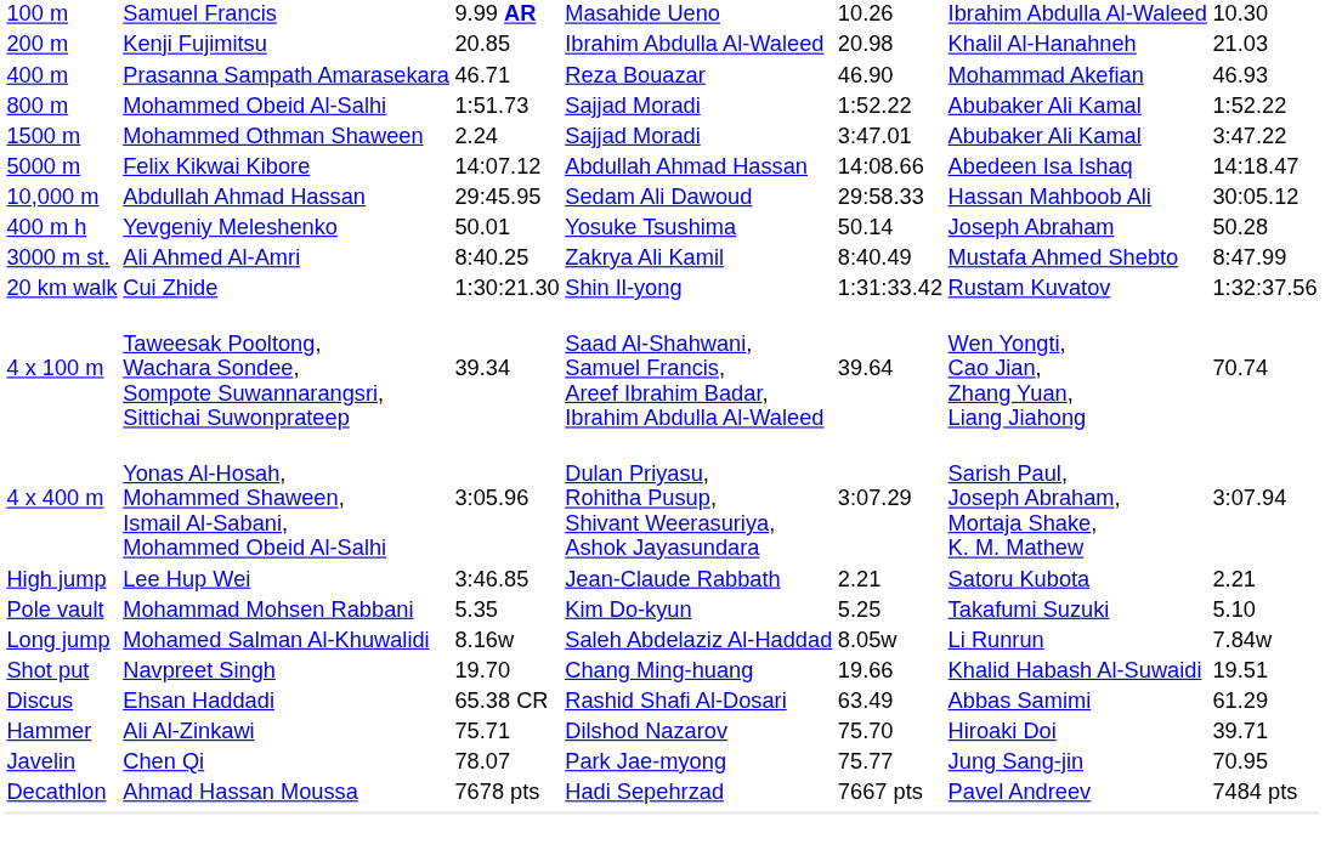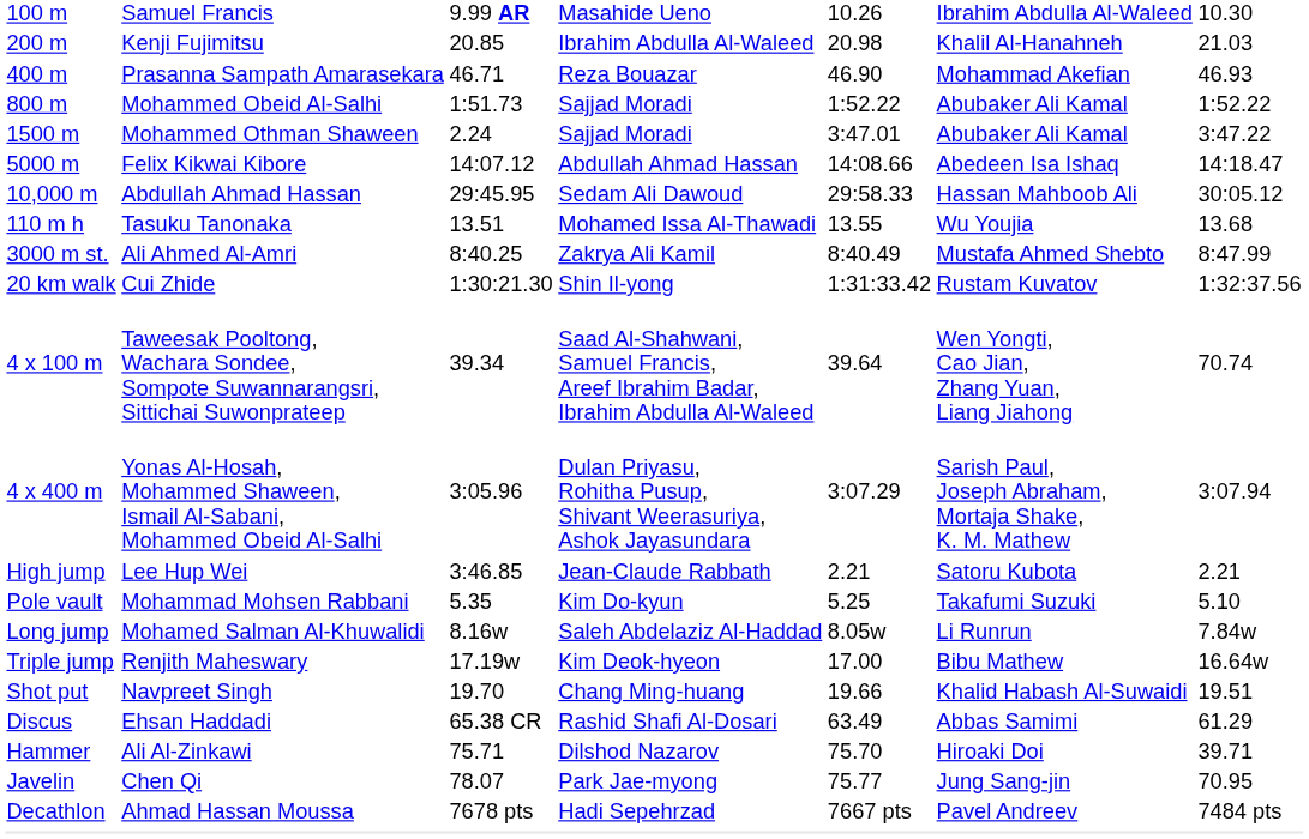 <table>
 <tr>
 <td><a href='#'>100 m</a><br></td>
 <td><a href='#'>Samuel Francis</a> <br> </td>
 <td>9.99 <strong><a href='#'>AR</a></strong></td>
 <td><a href='#'>Masahide Ueno</a> <br> </td>
 <td>10.26</td>
 <td><a href='#'>Ibrahim Abdulla Al-Waleed</a> <br> </td>
 <td>10.30</td>
 </tr>
 <tr>
 <td><a href='#'>200 m</a><br></td>
 <td><a href='#'>Kenji Fujimitsu</a> <br> </td>
 <td>20.85</td>
 <td><a href='#'>Ibrahim Abdulla Al-Waleed</a> <br> </td>
 <td>20.98</td>
 <td><a href='#'>Khalil Al-Hanahneh</a> <br> </td>
 <td>21.03</td>
 </tr>
 <tr>
 <td><a href='#'>400 m</a><br></td>
 <td><a href='#'>Prasanna Sampath Amarasekara</a> <br>  </td>
 <td>46.71</td>
 <td><a href='#'>Reza Bouazar</a> <br> </td>
 <td>46.90</td>
 <td><a href='#'>Mohammad Akefian</a> <br> </td>
 <td>46.93</td>
 </tr>
 <tr>
 <td><a href='#'>800 m</a><br></td>
 <td><a href='#'>Mohammed Obeid Al-Salhi</a> <br> </td>
 <td>1:51.73</td>
 <td><a href='#'>Sajjad Moradi</a> <br> </td>
 <td>1:52.22</td>
 <td><a href='#'>Abubaker Ali Kamal</a> <br> </td>
 <td>1:52.22</td>
 </tr>
 <tr>
 <td><a href='#'>1500 m</a><br></td>
 <td><a href='#'>Mohammed Othman Shaween</a> <br> </td>
 <td>2.24</td>
 <td><a href='#'>Sajjad Moradi</a> <br> </td>
 <td>3:47.01</td>
 <td><a href='#'>Abubaker Ali Kamal</a> <br> </td>
 <td>3:47.22</td>
 </tr>
 <tr>
 <td><a href='#'>5000 m</a><br></td>
 <td><a href='#'>Felix Kikwai Kibore</a> <br> </td>
 <td>14:07.12</td>
 <td><a href='#'>Abdullah Ahmad Hassan</a> <br>  </td>
 <td>14:08.66</td>
 <td><a href='#'>Abedeen Isa Ishaq</a> <br> </td>
 <td>14:18.47</td>
 </tr>
 <tr>
 <td><a href='#'>10,000 m</a><br></td>
 <td><a href='#'>Abdullah Ahmad Hassan</a> <br> </td>
 <td>29:45.95</td>
 <td><a href='#'>Sedam Ali Dawoud</a> <br>  </td>
 <td>29:58.33</td>
 <td><a href='#'>Hassan Mahboob Ali</a> <br> </td>
 <td>30:05.12</td>
 </tr>
 <tr>
-<td><a href='#'>400 m h</a><br></td>
-<td><a href='#'>Yevgeniy Meleshenko</a> <br> </td>
-<td>50.01</td>
-<td><a href='#'>Yosuke Tsushima</a> <br> </td>
-<td>50.14</td>
-<td><a href='#'>Joseph Abraham</a> <br> </td>
-<td>50.28</td>
+<td><a href='#'>110 m h</a><br></td>
+<td><a href='#'>Tasuku Tanonaka</a> <br> </td>
+<td>13.51</td>
+<td><a href='#'>Mohamed Issa Al-Thawadi</a> <br> </td>
+<td>13.55</td>
+<td><a href='#'>Wu Youjia</a> <br> </td>
+<td>13.68</td>
 </tr>
 <tr>
 <td><a href='#'>3000 m st.</a><br></td>
 <td><a href='#'>Ali Ahmed Al-Amri</a> <br> </td>
 <td>8:40.25</td>
 <td><a href='#'>Zakrya Ali Kamil</a> <br> </td>
 <td>8:40.49</td>
 <td><a href='#'>Mustafa Ahmed Shebto</a>  <br> </td>
 <td>8:47.99</td>
 </tr>
 <tr>
 <td><a href='#'>20 km walk</a><br></td>
 <td><a href='#'>Cui Zhide</a> <br> </td>
 <td>1:30:21.30</td>
 <td><a href='#'>Shin Il-yong</a> <br> </td>
 <td>1:31:33.42</td>
 <td><a href='#'>Rustam Kuvatov</a> <br> </td>
 <td>1:32:37.56</td>
 </tr>
 <tr>
 <td><a href='#'>4 x 100 m</a><br></td>
 <td><br><a href='#'>Taweesak Pooltong</a>,<br><a href='#'>Wachara Sondee</a>,<br><a href='#'>Sompote Suwannarangsri</a>,<br><a href='#'>Sittichai Suwonprateep</a></td>
 <td>39.34</td>
 <td><br><a href='#'>Saad Al-Shahwani</a>,<br><a href='#'>Samuel Francis</a>,<br><a href='#'>Areef Ibrahim Badar</a>,<br><a href='#'>Ibrahim Abdulla Al-Waleed</a></td>
 <td>39.64</td>
 <td><br><a href='#'>Wen Yongti</a>,<br><a href='#'>Cao Jian</a>,<br><a href='#'>Zhang Yuan</a>,<br><a href='#'>Liang Jiahong</a></td>
 <td>70.74</td>
 </tr>
 <tr>
 <td><a href='#'>4 x 400 m</a><br></td>
 <td><br><a href='#'>Yonas Al-Hosah</a>,<br><a href='#'>Mohammed Shaween</a>,<br><a href='#'>Ismail Al-Sabani</a>,<br><a href='#'>Mohammed Obeid Al-Salhi</a></td>
 <td>3:05.96</td>
 <td><br><a href='#'>Dulan Priyasu</a>,<br><a href='#'>Rohitha Pusup</a>,<br><a href='#'>Shivant Weerasuriya</a>,<br><a href='#'>Ashok Jayasundara</a></td>
 <td>3:07.29</td>
 <td><br><a href='#'>Sarish Paul</a>,<br><a href='#'>Joseph Abraham</a>,<br><a href='#'>Mortaja Shake</a>,<br><a href='#'>K. M. Mathew</a></td>
 <td>3:07.94</td>
 </tr>
 <tr>
 <td><a href='#'>High jump</a><br></td>
 <td><a href='#'>Lee Hup Wei</a> <br> </td>
 <td>3:46.85</td>
 <td><a href='#'>Jean-Claude Rabbath</a> <br> </td>
 <td>2.21</td>
 <td><a href='#'>Satoru Kubota</a> <br> </td>
 <td>2.21</td>
 </tr>
 <tr>
 <td><a href='#'>Pole vault</a><br></td>
 <td><a href='#'>Mohammad Mohsen Rabbani</a> <br> </td>
 <td>5.35</td>
 <td><a href='#'>Kim Do-kyun</a> <br> </td>
 <td>5.25</td>
 <td><a href='#'>Takafumi Suzuki</a> <br> </td>
 <td>5.10</td>
 </tr>
 <tr>
 <td><a href='#'>Long jump</a><br></td>
 <td><a href='#'>Mohamed Salman Al-Khuwalidi</a> <br> </td>
 <td>8.16w</td>
 <td><a href='#'>Saleh Abdelaziz Al-Haddad</a> <br> </td>
 <td>8.05w</td>
 <td><a href='#'>Li Runrun</a> <br> </td>
 <td>7.84w</td>
 </tr>
 <tr>
+<td><a href='#'>Triple jump</a><br></td>
+<td><a href='#'>Renjith Maheswary</a> <br> </td>
+<td>17.19w</td>
+<td><a href='#'>Kim Deok-hyeon</a> <br> </td>
+<td>17.00</td>
+<td><a href='#'>Bibu Mathew</a> <br> </td>
+<td>16.64w</td>
+</tr>
+<tr>
 <td><a href='#'>Shot put</a><br></td>
 <td><a href='#'>Navpreet Singh</a> <br> </td>
 <td>19.70</td>
 <td><a href='#'>Chang Ming-huang</a> <br> </td>
 <td>19.66</td>
 <td><a href='#'>Khalid Habash Al-Suwaidi</a> <br> </td>
 <td>19.51</td>
 </tr>
 <tr>
 <td><a href='#'>Discus</a><br></td>
 <td><a href='#'>Ehsan Haddadi</a> <br> </td>
 <td>65.38 CR</td>
 <td><a href='#'>Rashid Shafi Al-Dosari</a> <br> </td>
 <td>63.49</td>
 <td><a href='#'>Abbas Samimi</a> <br> </td>
 <td>61.29</td>
 </tr>
 <tr>
 <td><a href='#'>Hammer</a><br></td>
 <td><a href='#'>Ali Al-Zinkawi</a> <br> </td>
 <td>75.71</td>
 <td><a href='#'>Dilshod Nazarov</a> <br> </td>
 <td>75.70</td>
 <td><a href='#'>Hiroaki Doi</a> <br> </td>
 <td>39.71</td>
 </tr>
 <tr>
 <td><a href='#'>Javelin</a><br></td>
 <td><a href='#'>Chen Qi</a> <br> </td>
 <td>78.07</td>
 <td><a href='#'>Park Jae-myong</a> <br> </td>
 <td>75.77</td>
 <td><a href='#'>Jung Sang-jin</a> <br> </td>
 <td>70.95</td>
 </tr>
 <tr>
 <td><a href='#'>Decathlon</a><br></td>
 <td><a href='#'>Ahmad Hassan Moussa</a> <br> </td>
 <td>7678 pts</td>
 <td><a href='#'>Hadi Sepehrzad</a> <br> </td>
 <td>7667 pts</td>
 <td><a href='#'>Pavel Andreev</a> <br> </td>
 <td>7484 pts</td>
 </tr>
 <tr>
 </tr>
 <tr bgcolor= e8e8e8>
 <td colspan=7></td>
 </tr>
 </table>
